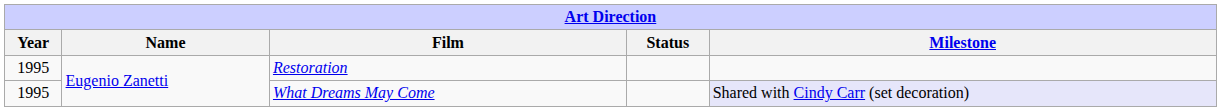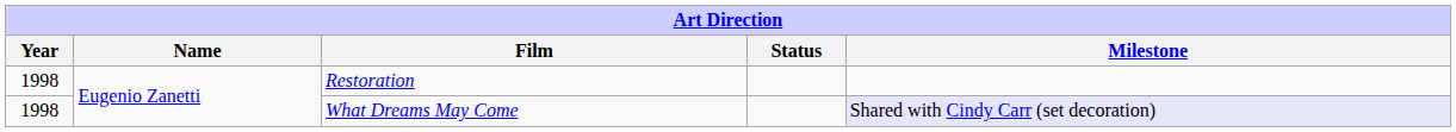 <table class="wikitable">
 <tr bgcolor="CCCFFF">
 <td colspan="5" align="center"><strong><a href='#'>Art Direction</a></strong></td>
 </tr>
 <tr>
 <th width="050">Year</th>
 <th width="200">Name</th>
 <th width="350">Film</th>
 <th width="075">Status</th>
 <th width="500"><a href='#'>Milestone</a></th>
 </tr>
 <tr>
-<td align="center">1995</td>
+<td align="center">1998</td>
 <td rowspan="2"><a href='#'>Eugenio Zanetti</a></td>
 <td><em><a href='#'>Restoration</a></em></td>
 <td></td>
 <td></td>
 </tr>
 <tr>
-<td align="center">1995</td>
+<td align="center">1998</td>
 <td><em><a href='#'>What Dreams May Come</a></em></td>
 <td></td>
 <td style="background: lavender;">Shared with <a href='#'>Cindy Carr</a> (set decoration)</td>
 </tr>
 </table>
